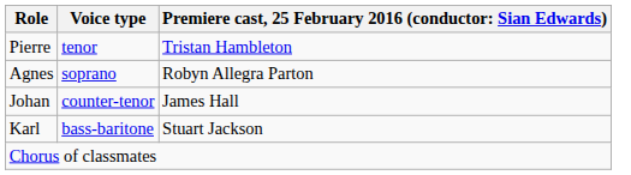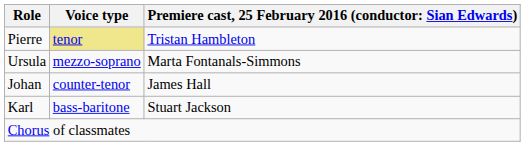 <table class="wikitable">
 <tr>
 <th>Role</th>
 <th>Voice type</th>
 <th>Premiere cast, 25 February 2016 (conductor: <a href='#'>Sian Edwards</a>)</th>
 </tr>
 <tr>
 <td>Pierre</td>
-<td><a href='#'>tenor</a></td>
+<td style="background: khaki;"><a href='#'>tenor</a></td>
 <td><a href='#'>Tristan Hambleton</a></td>
 </tr>
 <tr>
-<td>Agnes</td>
-<td><a href='#'>soprano</a></td>
-<td>Robyn Allegra Parton</td>
+<td>Ursula</td>
+<td><a href='#'>mezzo-soprano</a></td>
+<td>Marta Fontanals-Simmons</td>
 </tr>
 <tr>
 <td>Johan</td>
 <td><a href='#'>counter-tenor</a></td>
 <td>James Hall</td>
 </tr>
 <tr>
 <td>Karl</td>
 <td><a href='#'>bass-baritone</a></td>
 <td>Stuart Jackson</td>
 </tr>
 <tr>
 <td colspan="3"><a href='#'>Chorus</a> of classmates</td>
 </tr>
 </table>
